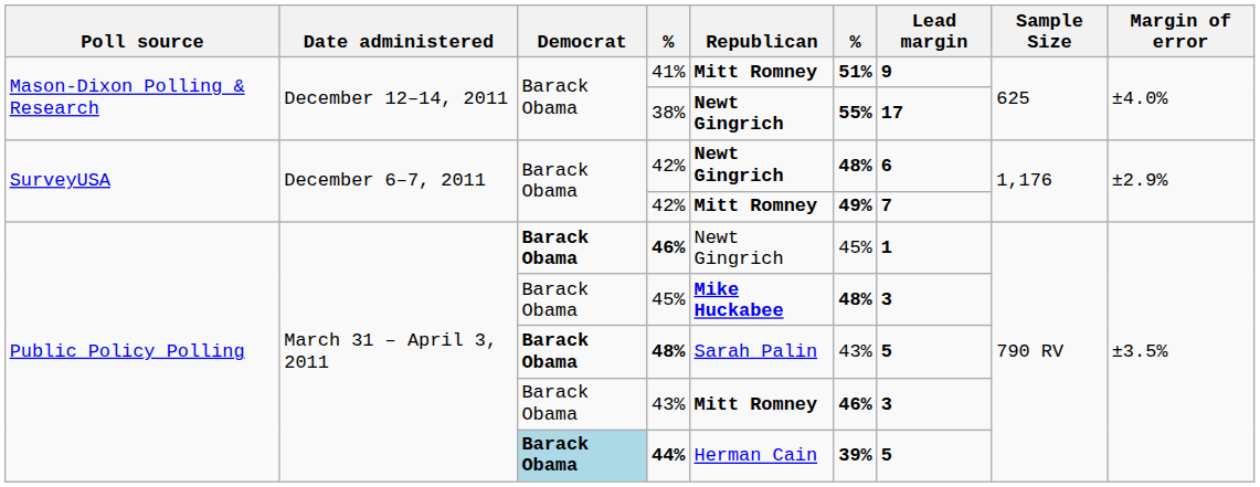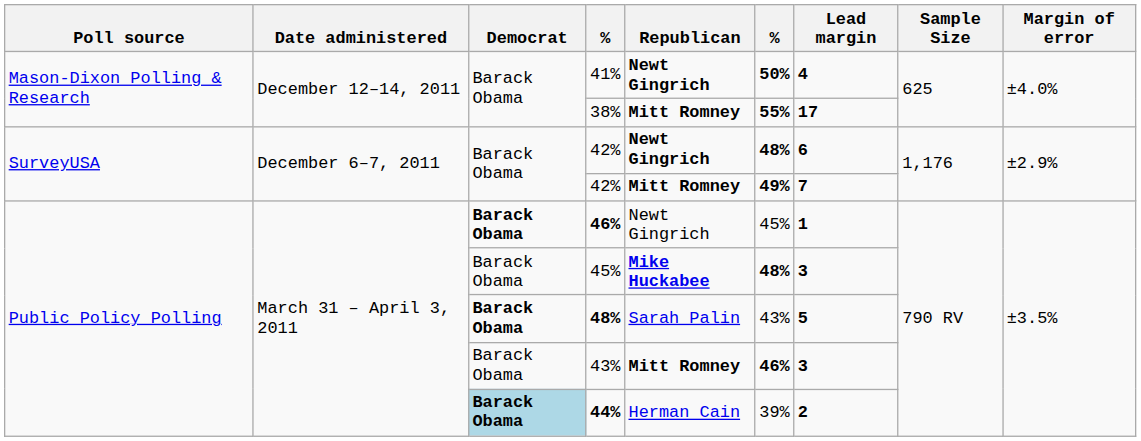 <table class="wikitable">
 <tr valign=bottom>
 <th>Poll source</th>
 <th>Date administered</th>
 <th>Democrat</th>
 <th>%</th>
 <th>Republican</th>
 <th>%</th>
 <th>Lead margin</th>
 <th>Sample Size</th>
 <th>Margin of error</th>
 </tr>
 <tr>
 <td rowspan=2><a href='#'>Mason-Dixon Polling & Research</a></td>
 <td rowspan=2>December 12–14, 2011</td>
 <td rowspan=2>Barack Obama</td>
 <td>41%</td>
-<td><strong>Mitt Romney</strong></td>
-<td><strong>51%</strong></td>
-<td><strong>9</strong></td>
+<td><strong>Newt Gingrich</strong></td>
+<td><strong>50%</strong></td>
+<td><strong>4</strong></td>
 <td rowspan=2>625</td>
 <td rowspan=2>±4.0%</td>
 </tr>
 <tr>
 <td>38%</td>
-<td><strong>Newt Gingrich</strong></td>
+<td><strong>Mitt Romney</strong></td>
 <td><strong>55%</strong></td>
 <td><strong>17</strong></td>
 </tr>
 <tr>
 <td rowspan=2><a href='#'>SurveyUSA</a></td>
 <td rowspan=2>December 6–7, 2011</td>
 <td rowspan=2>Barack Obama</td>
 <td>42%</td>
 <td><strong>Newt Gingrich</strong></td>
 <td><strong>48%</strong></td>
 <td><strong>6</strong></td>
 <td rowspan=2>1,176</td>
 <td rowspan=2>±2.9%</td>
 </tr>
 <tr>
 <td>42%</td>
 <td><strong>Mitt Romney</strong></td>
 <td><strong>49%</strong></td>
 <td><strong>7</strong></td>
 </tr>
 <tr>
 <td rowspan=5><a href='#'>Public Policy Polling</a></td>
 <td rowspan=5>March 31 – April 3, 2011</td>
 <td><strong>Barack Obama</strong></td>
 <td><strong>46%</strong></td>
 <td>Newt Gingrich</td>
 <td>45%</td>
 <td><strong>1</strong></td>
 <td rowspan=5>790 RV</td>
 <td rowspan=5>±3.5%</td>
 </tr>
 <tr>
 <td>Barack Obama</td>
 <td>45%</td>
 <td><strong><a href='#'>Mike Huckabee</a></strong></td>
 <td><strong>48%</strong></td>
 <td><strong>3</strong></td>
 </tr>
 <tr>
 <td><strong>Barack Obama</strong></td>
 <td><strong>48%</strong></td>
 <td><a href='#'>Sarah Palin</a></td>
 <td>43%</td>
 <td><strong>5</strong></td>
 </tr>
 <tr>
 <td>Barack Obama</td>
 <td>43%</td>
 <td><strong>Mitt Romney</strong></td>
 <td><strong>46%</strong></td>
 <td><strong>3</strong></td>
 </tr>
 <tr>
 <td style="background: lightblue;"><strong>Barack Obama</strong></td>
 <td><strong>44%</strong></td>
 <td><a href='#'>Herman Cain</a></td>
-<td><strong>39%</strong></td>
-<td><strong>5</strong></td>
+<td>39%</td>
+<td><strong>2</strong></td>
 </tr>
 </table>
